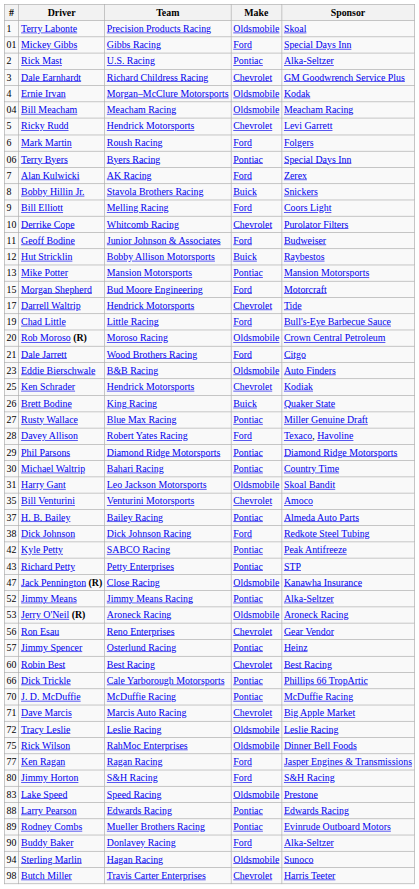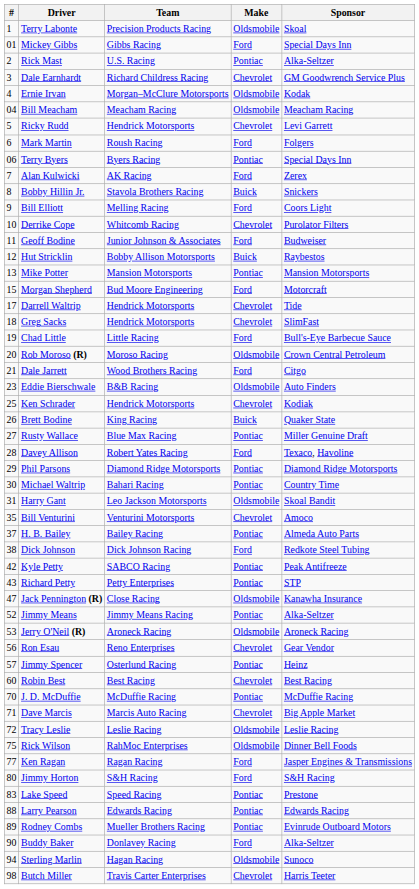 <table class="wikitable" style="font-size:95%">
 <tr>
 <th>#</th>
 <th>Driver</th>
 <th>Team</th>
 <th>Make</th>
 <th>Sponsor</th>
 </tr>
 <tr>
 <td>1</td>
 <td><a href='#'>Terry Labonte</a></td>
 <td><a href='#'>Precision Products Racing</a></td>
 <td><a href='#'>Oldsmobile</a></td>
 <td><a href='#'>Skoal</a></td>
 </tr>
 <tr>
 <td>01</td>
 <td><a href='#'>Mickey Gibbs</a></td>
 <td><a href='#'>Gibbs Racing</a></td>
 <td><a href='#'>Ford</a></td>
 <td><a href='#'>Special Days Inn</a></td>
 </tr>
 <tr>
 <td>2</td>
 <td><a href='#'>Rick Mast</a></td>
 <td><a href='#'>U.S. Racing</a></td>
 <td><a href='#'>Pontiac</a></td>
 <td><a href='#'>Alka-Seltzer</a></td>
 </tr>
 <tr>
 <td>3</td>
 <td><a href='#'>Dale Earnhardt</a></td>
 <td><a href='#'>Richard Childress Racing</a></td>
 <td><a href='#'>Chevrolet</a></td>
 <td><a href='#'>GM Goodwrench Service Plus</a></td>
 </tr>
 <tr>
 <td>4</td>
 <td><a href='#'>Ernie Irvan</a></td>
 <td><a href='#'>Morgan–McClure Motorsports</a></td>
 <td><a href='#'>Oldsmobile</a></td>
 <td><a href='#'>Kodak</a></td>
 </tr>
 <tr>
 <td>04</td>
 <td><a href='#'>Bill Meacham</a></td>
 <td><a href='#'>Meacham Racing</a></td>
 <td><a href='#'>Oldsmobile</a></td>
 <td><a href='#'>Meacham Racing</a></td>
 </tr>
 <tr>
 <td>5</td>
 <td><a href='#'>Ricky Rudd</a></td>
 <td><a href='#'>Hendrick Motorsports</a></td>
 <td><a href='#'>Chevrolet</a></td>
 <td><a href='#'>Levi Garrett</a></td>
 </tr>
 <tr>
 <td>6</td>
 <td><a href='#'>Mark Martin</a></td>
 <td><a href='#'>Roush Racing</a></td>
 <td><a href='#'>Ford</a></td>
 <td><a href='#'>Folgers</a></td>
 </tr>
 <tr>
 <td>06</td>
 <td><a href='#'>Terry Byers</a></td>
 <td><a href='#'>Byers Racing</a></td>
 <td><a href='#'>Pontiac</a></td>
 <td><a href='#'>Special Days Inn</a></td>
 </tr>
 <tr>
 <td>7</td>
 <td><a href='#'>Alan Kulwicki</a></td>
 <td><a href='#'>AK Racing</a></td>
 <td><a href='#'>Ford</a></td>
 <td><a href='#'>Zerex</a></td>
 </tr>
 <tr>
 <td>8</td>
 <td><a href='#'>Bobby Hillin Jr.</a></td>
 <td><a href='#'>Stavola Brothers Racing</a></td>
 <td><a href='#'>Buick</a></td>
 <td><a href='#'>Snickers</a></td>
 </tr>
 <tr>
 <td>9</td>
 <td><a href='#'>Bill Elliott</a></td>
 <td><a href='#'>Melling Racing</a></td>
 <td><a href='#'>Ford</a></td>
 <td><a href='#'>Coors Light</a></td>
 </tr>
 <tr>
 <td>10</td>
 <td><a href='#'>Derrike Cope</a></td>
 <td><a href='#'>Whitcomb Racing</a></td>
 <td><a href='#'>Chevrolet</a></td>
 <td><a href='#'>Purolator Filters</a></td>
 </tr>
 <tr>
 <td>11</td>
 <td><a href='#'>Geoff Bodine</a></td>
 <td><a href='#'>Junior Johnson & Associates</a></td>
 <td><a href='#'>Ford</a></td>
 <td><a href='#'>Budweiser</a></td>
 </tr>
 <tr>
 <td>12</td>
 <td><a href='#'>Hut Stricklin</a></td>
 <td><a href='#'>Bobby Allison Motorsports</a></td>
 <td><a href='#'>Buick</a></td>
 <td><a href='#'>Raybestos</a></td>
 </tr>
 <tr>
 <td>13</td>
 <td><a href='#'>Mike Potter</a></td>
 <td><a href='#'>Mansion Motorsports</a></td>
 <td><a href='#'>Pontiac</a></td>
 <td><a href='#'>Mansion Motorsports</a></td>
 </tr>
 <tr>
 <td>15</td>
 <td><a href='#'>Morgan Shepherd</a></td>
 <td><a href='#'>Bud Moore Engineering</a></td>
 <td><a href='#'>Ford</a></td>
 <td><a href='#'>Motorcraft</a></td>
 </tr>
 <tr>
 <td>17</td>
 <td><a href='#'>Darrell Waltrip</a></td>
 <td><a href='#'>Hendrick Motorsports</a></td>
 <td><a href='#'>Chevrolet</a></td>
 <td><a href='#'>Tide</a></td>
+</tr>
+<tr>
+<td>18</td>
+<td><a href='#'>Greg Sacks</a></td>
+<td><a href='#'>Hendrick Motorsports</a></td>
+<td><a href='#'>Chevrolet</a></td>
+<td><a href='#'>SlimFast</a></td>
 </tr>
 <tr>
 <td>19</td>
 <td><a href='#'>Chad Little</a></td>
 <td><a href='#'>Little Racing</a></td>
 <td><a href='#'>Ford</a></td>
 <td><a href='#'>Bull's-Eye Barbecue Sauce</a></td>
 </tr>
 <tr>
 <td>20</td>
 <td><a href='#'>Rob Moroso</a> <strong>(R)</strong></td>
 <td><a href='#'>Moroso Racing</a></td>
 <td><a href='#'>Oldsmobile</a></td>
 <td><a href='#'>Crown Central Petroleum</a></td>
 </tr>
 <tr>
 <td>21</td>
 <td><a href='#'>Dale Jarrett</a></td>
 <td><a href='#'>Wood Brothers Racing</a></td>
 <td><a href='#'>Ford</a></td>
 <td><a href='#'>Citgo</a></td>
 </tr>
 <tr>
 <td>23</td>
 <td><a href='#'>Eddie Bierschwale</a></td>
 <td><a href='#'>B&B Racing</a></td>
 <td><a href='#'>Oldsmobile</a></td>
 <td><a href='#'>Auto Finders</a></td>
 </tr>
 <tr>
 <td>25</td>
 <td><a href='#'>Ken Schrader</a></td>
 <td><a href='#'>Hendrick Motorsports</a></td>
 <td><a href='#'>Chevrolet</a></td>
 <td><a href='#'>Kodiak</a></td>
 </tr>
 <tr>
 <td>26</td>
 <td><a href='#'>Brett Bodine</a></td>
 <td><a href='#'>King Racing</a></td>
 <td><a href='#'>Buick</a></td>
 <td><a href='#'>Quaker State</a></td>
 </tr>
 <tr>
 <td>27</td>
 <td><a href='#'>Rusty Wallace</a></td>
 <td><a href='#'>Blue Max Racing</a></td>
 <td><a href='#'>Pontiac</a></td>
 <td><a href='#'>Miller Genuine Draft</a></td>
 </tr>
 <tr>
 <td>28</td>
 <td><a href='#'>Davey Allison</a></td>
 <td><a href='#'>Robert Yates Racing</a></td>
 <td><a href='#'>Ford</a></td>
 <td><a href='#'>Texaco</a>, <a href='#'>Havoline</a></td>
 </tr>
 <tr>
 <td>29</td>
 <td><a href='#'>Phil Parsons</a></td>
 <td><a href='#'>Diamond Ridge Motorsports</a></td>
 <td><a href='#'>Pontiac</a></td>
 <td><a href='#'>Diamond Ridge Motorsports</a></td>
 </tr>
 <tr>
 <td>30</td>
 <td><a href='#'>Michael Waltrip</a></td>
 <td><a href='#'>Bahari Racing</a></td>
 <td><a href='#'>Pontiac</a></td>
 <td><a href='#'>Country Time</a></td>
 </tr>
 <tr>
 <td>31</td>
 <td><a href='#'>Harry Gant</a></td>
 <td><a href='#'>Leo Jackson Motorsports</a></td>
 <td><a href='#'>Oldsmobile</a></td>
 <td><a href='#'>Skoal Bandit</a></td>
 </tr>
 <tr>
 <td>35</td>
 <td><a href='#'>Bill Venturini</a></td>
 <td><a href='#'>Venturini Motorsports</a></td>
 <td><a href='#'>Chevrolet</a></td>
 <td><a href='#'>Amoco</a></td>
 </tr>
 <tr>
 <td>37</td>
 <td><a href='#'>H. B. Bailey</a></td>
 <td><a href='#'>Bailey Racing</a></td>
 <td><a href='#'>Pontiac</a></td>
 <td><a href='#'>Almeda Auto Parts</a></td>
 </tr>
 <tr>
 <td>38</td>
 <td><a href='#'>Dick Johnson</a></td>
 <td><a href='#'>Dick Johnson Racing</a></td>
 <td><a href='#'>Ford</a></td>
 <td><a href='#'>Redkote Steel Tubing</a></td>
 </tr>
 <tr>
 <td>42</td>
 <td><a href='#'>Kyle Petty</a></td>
 <td><a href='#'>SABCO Racing</a></td>
 <td><a href='#'>Pontiac</a></td>
 <td><a href='#'>Peak Antifreeze</a></td>
 </tr>
 <tr>
 <td>43</td>
 <td><a href='#'>Richard Petty</a></td>
 <td><a href='#'>Petty Enterprises</a></td>
 <td><a href='#'>Pontiac</a></td>
 <td><a href='#'>STP</a></td>
 </tr>
 <tr>
 <td>47</td>
 <td><a href='#'>Jack Pennington</a> <strong>(R)</strong></td>
 <td><a href='#'>Close Racing</a></td>
 <td><a href='#'>Oldsmobile</a></td>
 <td><a href='#'>Kanawha Insurance</a></td>
 </tr>
 <tr>
 <td>52</td>
 <td><a href='#'>Jimmy Means</a></td>
 <td><a href='#'>Jimmy Means Racing</a></td>
 <td><a href='#'>Pontiac</a></td>
 <td><a href='#'>Alka-Seltzer</a></td>
 </tr>
 <tr>
 <td>53</td>
 <td><a href='#'>Jerry O'Neil</a> <strong>(R)</strong></td>
 <td><a href='#'>Aroneck Racing</a></td>
 <td><a href='#'>Oldsmobile</a></td>
 <td><a href='#'>Aroneck Racing</a></td>
 </tr>
 <tr>
 <td>56</td>
 <td><a href='#'>Ron Esau</a></td>
 <td><a href='#'>Reno Enterprises</a></td>
 <td><a href='#'>Chevrolet</a></td>
 <td><a href='#'>Gear Vendor</a></td>
 </tr>
 <tr>
 <td>57</td>
 <td><a href='#'>Jimmy Spencer</a></td>
 <td><a href='#'>Osterlund Racing</a></td>
 <td><a href='#'>Pontiac</a></td>
 <td><a href='#'>Heinz</a></td>
 </tr>
 <tr>
 <td>60</td>
 <td><a href='#'>Robin Best</a></td>
 <td><a href='#'>Best Racing</a></td>
 <td><a href='#'>Chevrolet</a></td>
 <td><a href='#'>Best Racing</a></td>
 </tr>
 <tr>
-<td>66</td>
-<td><a href='#'>Dick Trickle</a></td>
-<td><a href='#'>Cale Yarborough Motorsports</a></td>
-<td><a href='#'>Pontiac</a></td>
-<td><a href='#'>Phillips 66 TropArtic</a></td>
-</tr>
-<tr>
 <td>70</td>
 <td><a href='#'>J. D. McDuffie</a></td>
 <td><a href='#'>McDuffie Racing</a></td>
 <td><a href='#'>Pontiac</a></td>
 <td><a href='#'>McDuffie Racing</a></td>
 </tr>
 <tr>
 <td>71</td>
 <td><a href='#'>Dave Marcis</a></td>
 <td><a href='#'>Marcis Auto Racing</a></td>
 <td><a href='#'>Chevrolet</a></td>
 <td><a href='#'>Big Apple Market</a></td>
 </tr>
 <tr>
 <td>72</td>
 <td><a href='#'>Tracy Leslie</a></td>
 <td><a href='#'>Leslie Racing</a></td>
 <td><a href='#'>Oldsmobile</a></td>
 <td><a href='#'>Leslie Racing</a></td>
 </tr>
 <tr>
 <td>75</td>
 <td><a href='#'>Rick Wilson</a></td>
 <td><a href='#'>RahMoc Enterprises</a></td>
 <td><a href='#'>Oldsmobile</a></td>
 <td><a href='#'>Dinner Bell Foods</a></td>
 </tr>
 <tr>
 <td>77</td>
 <td><a href='#'>Ken Ragan</a></td>
 <td><a href='#'>Ragan Racing</a></td>
 <td><a href='#'>Ford</a></td>
 <td><a href='#'>Jasper Engines & Transmissions</a></td>
 </tr>
 <tr>
 <td>80</td>
 <td><a href='#'>Jimmy Horton</a></td>
 <td><a href='#'>S&H Racing</a></td>
 <td><a href='#'>Ford</a></td>
 <td><a href='#'>S&H Racing</a></td>
 </tr>
 <tr>
 <td>83</td>
 <td><a href='#'>Lake Speed</a></td>
 <td><a href='#'>Speed Racing</a></td>
-<td><a href='#'>Oldsmobile</a></td>
+<td><a href='#'>Pontiac</a></td>
 <td><a href='#'>Prestone</a></td>
 </tr>
 <tr>
 <td>88</td>
 <td><a href='#'>Larry Pearson</a></td>
 <td><a href='#'>Edwards Racing</a></td>
 <td><a href='#'>Pontiac</a></td>
 <td><a href='#'>Edwards Racing</a></td>
 </tr>
 <tr>
 <td>89</td>
 <td><a href='#'>Rodney Combs</a></td>
 <td><a href='#'>Mueller Brothers Racing</a></td>
 <td><a href='#'>Pontiac</a></td>
 <td><a href='#'>Evinrude Outboard Motors</a></td>
 </tr>
 <tr>
 <td>90</td>
 <td><a href='#'>Buddy Baker</a></td>
 <td><a href='#'>Donlavey Racing</a></td>
 <td><a href='#'>Ford</a></td>
 <td><a href='#'>Alka-Seltzer</a></td>
 </tr>
 <tr>
 <td>94</td>
 <td><a href='#'>Sterling Marlin</a></td>
 <td><a href='#'>Hagan Racing</a></td>
 <td><a href='#'>Oldsmobile</a></td>
 <td><a href='#'>Sunoco</a></td>
 </tr>
 <tr>
 <td>98</td>
 <td><a href='#'>Butch Miller</a></td>
 <td><a href='#'>Travis Carter Enterprises</a></td>
 <td><a href='#'>Chevrolet</a></td>
 <td><a href='#'>Harris Teeter</a></td>
 </tr>
 </table>
